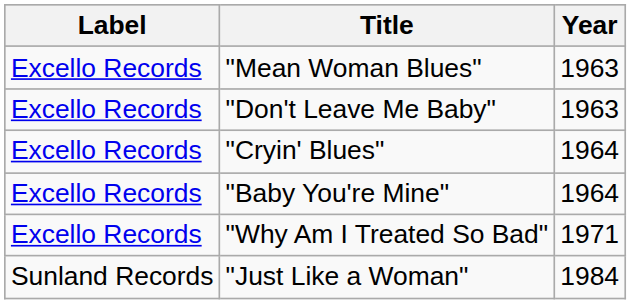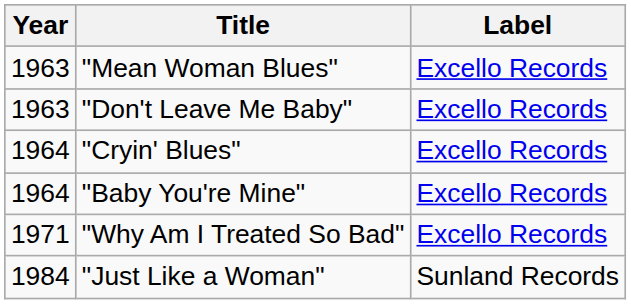 <table class="wikitable">
 <tr>
+<th>Year</th>
+<th>Title</th>
 <th>Label</th>
-<th>Title</th>
-<th>Year</th>
 </tr>
 <tr>
+<td>1963</td>
+<td>"Mean Woman Blues"</td>
 <td><a href='#'>Excello Records</a></td>
-<td>"Mean Woman Blues"</td>
-<td>1963</td>
 </tr>
 <tr>
+<td>1963</td>
+<td>"Don't Leave Me Baby"</td>
 <td><a href='#'>Excello Records</a></td>
-<td>"Don't Leave Me Baby"</td>
-<td>1963</td>
 </tr>
 <tr>
+<td>1964</td>
+<td>"Cryin' Blues"</td>
 <td><a href='#'>Excello Records</a></td>
-<td>"Cryin' Blues"</td>
-<td>1964</td>
 </tr>
 <tr>
+<td>1964</td>
+<td>"Baby You're Mine"</td>
 <td><a href='#'>Excello Records</a></td>
-<td>"Baby You're Mine"</td>
-<td>1964</td>
 </tr>
 <tr>
+<td>1971</td>
+<td>"Why Am I Treated So Bad"</td>
 <td><a href='#'>Excello Records</a></td>
-<td>"Why Am I Treated So Bad"</td>
-<td>1971</td>
 </tr>
 <tr>
+<td>1984</td>
+<td>"Just Like a Woman"</td>
 <td>Sunland Records</td>
-<td>"Just Like a Woman"</td>
-<td>1984</td>
 </tr>
 </table>
